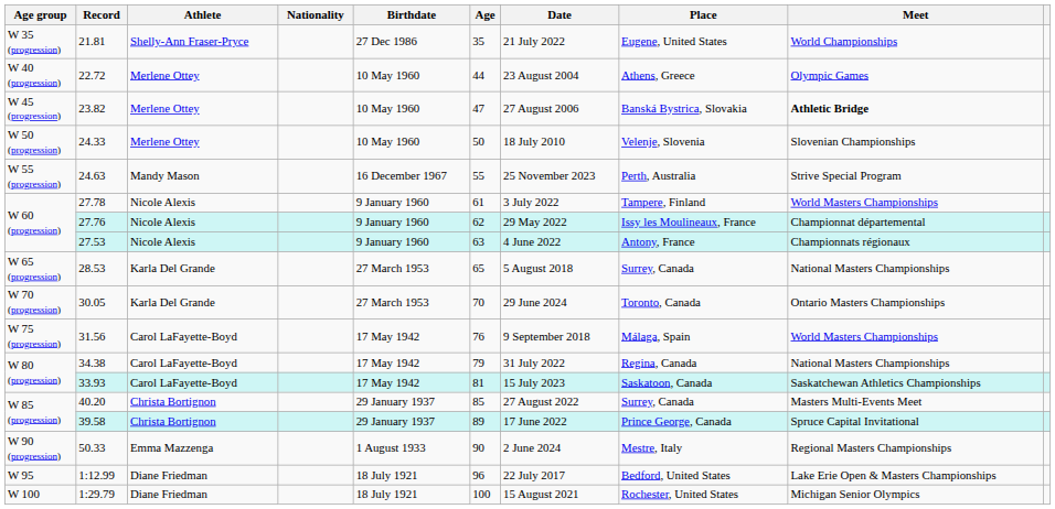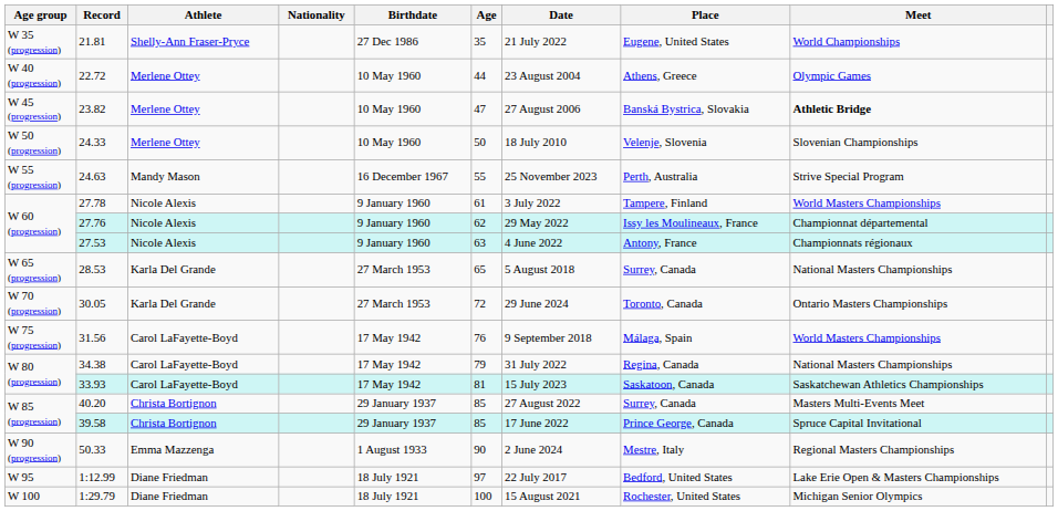 <table class="wikitable" style="font-size:90%; width: 100%;">
 <tr>
 <th>Age group</th>
 <th>Record</th>
 <th>Athlete</th>
 <th>Nationality</th>
 <th>Birthdate</th>
 <th>Age</th>
 <th>Date</th>
 <th>Place</th>
 <th>Meet</th>
 <th></th>
 </tr>
 <tr>
 <td>W 35  <br><small>(<a href='#'>progression</a>)</small></td>
 <td>21.81 </td>
 <td><a href='#'>Shelly-Ann Fraser-Pryce</a></td>
 <td></td>
 <td>27 Dec 1986</td>
 <td>35</td>
 <td>21 July 2022</td>
 <td><a href='#'>Eugene</a>, United States</td>
 <td><a href='#'>World Championships</a></td>
 <td></td>
 </tr>
 <tr>
 <td>W 40  <br><small>(<a href='#'>progression</a>)</small></td>
 <td>22.72 </td>
 <td><a href='#'>Merlene Ottey</a></td>
 <td></td>
 <td>10 May 1960</td>
 <td>44</td>
 <td>23 August 2004</td>
 <td><a href='#'>Athens</a>, Greece</td>
 <td><a href='#'>Olympic Games</a></td>
 <td></td>
 </tr>
 <tr>
 <td>W 45  <br><small>(<a href='#'>progression</a>)</small></td>
 <td>23.82 </td>
 <td><a href='#'>Merlene Ottey</a></td>
 <td></td>
 <td>10 May 1960</td>
 <td>47</td>
 <td>27 August 2006</td>
 <td><a href='#'>Banská Bystrica</a>, Slovakia</td>
 <td><strong>Athletic Bridge</strong></td>
 <td></td>
 </tr>
 <tr>
 <td>W 50 <br><small>(<a href='#'>progression</a>)</small></td>
 <td>24.33 </td>
 <td><a href='#'>Merlene Ottey</a></td>
 <td></td>
 <td>10 May 1960</td>
 <td>50</td>
 <td>18 July 2010</td>
 <td><a href='#'>Velenje</a>, Slovenia</td>
 <td>Slovenian Championships</td>
 <td></td>
 </tr>
 <tr>
 <td>W 55 <br><small>(<a href='#'>progression</a>)</small></td>
 <td>24.63 </td>
 <td>Mandy Mason</td>
 <td></td>
 <td>16 December 1967</td>
 <td>55</td>
 <td>25 November 2023</td>
 <td><a href='#'>Perth</a>, Australia</td>
 <td>Strive Special Program</td>
 <td></td>
 </tr>
 <tr>
 <td rowspan=3>W 60  <br><small>(<a href='#'>progression</a>)</small></td>
 <td>27.78 </td>
 <td>Nicole Alexis</td>
 <td></td>
 <td>9 January 1960</td>
 <td>61</td>
 <td>3 July 2022</td>
 <td><a href='#'>Tampere</a>, Finland</td>
 <td><a href='#'>World Masters Championships</a></td>
 <td></td>
 </tr>
 <tr style="background:#cef6f5;">
 <td>27.76 </td>
 <td>Nicole Alexis</td>
 <td></td>
 <td>9 January 1960</td>
 <td>62</td>
 <td>29 May 2022</td>
 <td><a href='#'>Issy les Moulineaux</a>, France</td>
 <td>Championnat départemental</td>
 <td></td>
 </tr>
 <tr style="background:#cef6f5;">
 <td>27.53 </td>
 <td>Nicole Alexis</td>
 <td></td>
 <td>9 January 1960</td>
 <td>63</td>
 <td>4 June 2022</td>
 <td><a href='#'>Antony</a>, France</td>
 <td>Championnats régionaux</td>
 <td></td>
 </tr>
 <tr>
 <td>W 65  <br><small>(<a href='#'>progression</a>)</small></td>
 <td>28.53 </td>
 <td>Karla Del Grande</td>
 <td></td>
 <td>27 March 1953</td>
 <td>65</td>
 <td>5 August 2018</td>
 <td><a href='#'>Surrey</a>, Canada</td>
 <td>National Masters Championships</td>
 <td></td>
 </tr>
 <tr>
 <td>W 70   <br><small>(<a href='#'>progression</a>)</small></td>
 <td>30.05 </td>
 <td>Karla Del Grande</td>
 <td></td>
 <td>27 March 1953</td>
-<td>70</td>
+<td>72</td>
 <td>29 June 2024</td>
 <td><a href='#'>Toronto</a>, Canada</td>
 <td>Ontario Masters Championships</td>
 <td></td>
 </tr>
 <tr>
 <td>W 75 <br><small>(<a href='#'>progression</a>)</small></td>
 <td>31.56 </td>
 <td>Carol LaFayette-Boyd</td>
 <td></td>
 <td>17 May 1942</td>
 <td>76</td>
 <td>9 September 2018</td>
 <td><a href='#'>Málaga</a>, Spain</td>
 <td><a href='#'>World Masters Championships</a></td>
 <td></td>
 </tr>
 <tr>
 <td rowspan=2>W 80 <br><small>(<a href='#'>progression</a>)</small></td>
 <td>34.38 </td>
 <td>Carol LaFayette-Boyd</td>
 <td></td>
 <td>17 May 1942</td>
 <td>79</td>
 <td>31 July 2022</td>
 <td><a href='#'>Regina</a>, Canada</td>
 <td>National Masters Championships</td>
 <td></td>
 </tr>
 <tr style="background:#cef6f5;">
 <td>33.93 </td>
 <td>Carol LaFayette-Boyd</td>
 <td></td>
 <td>17 May 1942</td>
 <td>81</td>
 <td>15 July 2023</td>
 <td><a href='#'>Saskatoon</a>, Canada</td>
 <td>Saskatchewan Athletics Championships</td>
 <td></td>
 </tr>
 <tr>
 <td rowspan=2>W 85 <br><small>(<a href='#'>progression</a>)</small></td>
 <td>40.20 </td>
 <td><a href='#'>Christa Bortignon</a></td>
 <td></td>
 <td>29 January 1937</td>
 <td>85</td>
 <td>27 August 2022</td>
 <td><a href='#'>Surrey</a>, Canada</td>
 <td>Masters Multi-Events Meet</td>
 <td></td>
 </tr>
 <tr style="background:#cef6f5;">
 <td>39.58 </td>
 <td><a href='#'>Christa Bortignon</a></td>
 <td></td>
 <td>29 January 1937</td>
-<td>89</td>
+<td>85</td>
 <td>17 June 2022</td>
 <td><a href='#'>Prince George</a>, Canada</td>
 <td>Spruce Capital Invitational</td>
 <td></td>
 </tr>
 <tr>
 <td>W 90 <br><small>(<a href='#'>progression</a>)</small></td>
 <td>50.33 </td>
 <td>Emma Mazzenga</td>
 <td></td>
 <td>1 August 1933</td>
 <td>90</td>
 <td>2 June 2024</td>
 <td><a href='#'>Mestre</a>, Italy</td>
 <td>Regional Masters Championships</td>
 <td></td>
 </tr>
 <tr>
 <td>W 95</td>
 <td>1:12.99 </td>
 <td>Diane Friedman</td>
 <td></td>
 <td>18 July 1921</td>
-<td>96</td>
+<td>97</td>
 <td>22 July 2017</td>
 <td><a href='#'>Bedford</a>, United States</td>
 <td>Lake Erie Open & Masters Championships</td>
 <td></td>
 </tr>
 <tr>
 <td>W 100</td>
 <td>1:29.79 </td>
 <td>Diane Friedman</td>
 <td></td>
 <td>18 July 1921</td>
 <td>100</td>
 <td>15 August 2021</td>
 <td><a href='#'>Rochester</a>, United States</td>
 <td>Michigan Senior Olympics</td>
 <td></td>
 </tr>
 </table>
